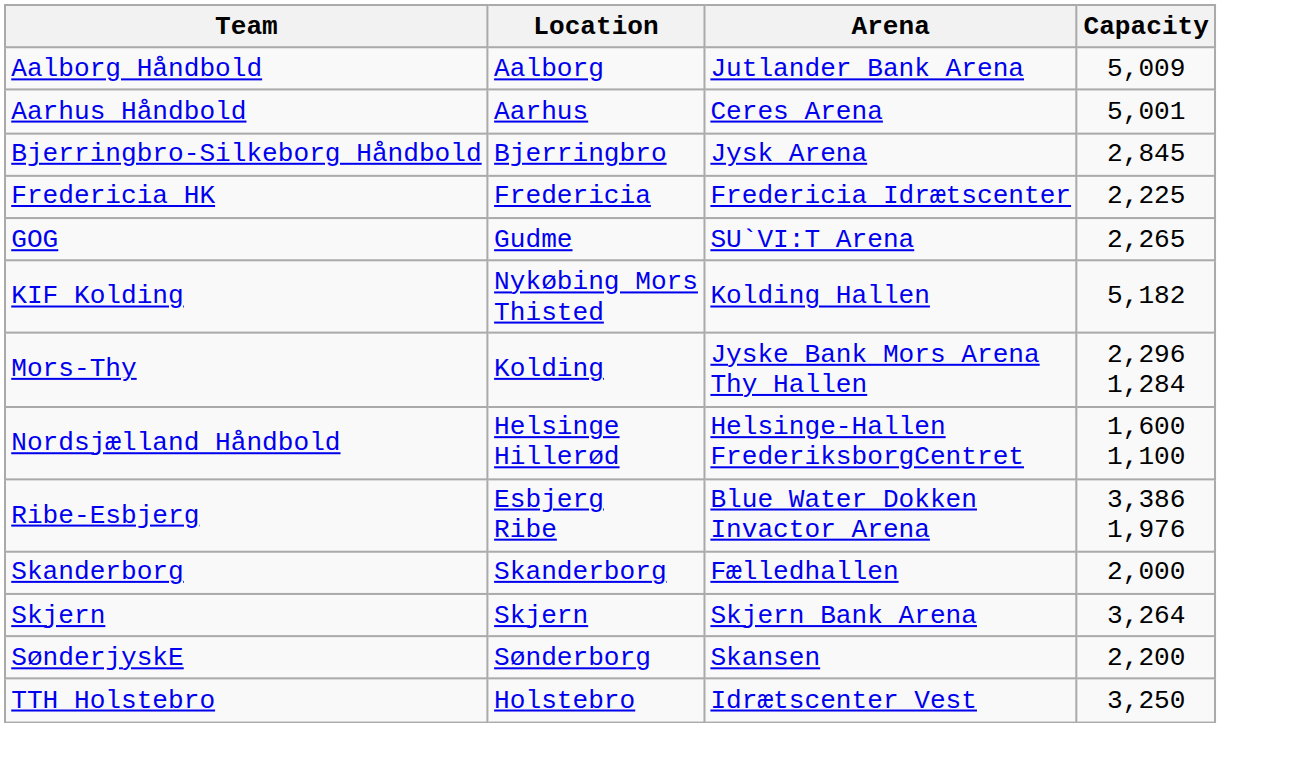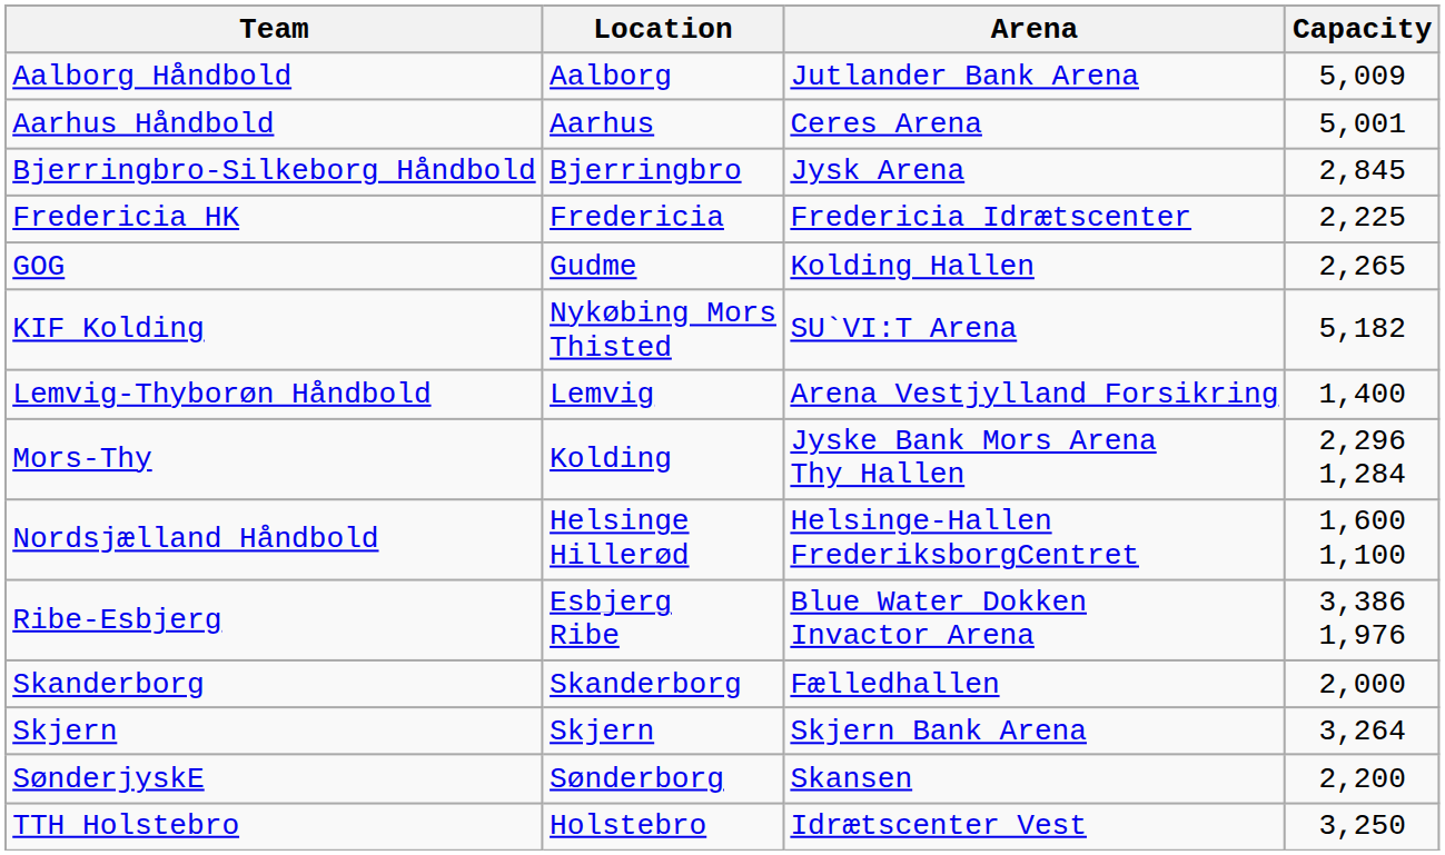 <table class="wikitable sortable" style="text-align: left;">
 <tr>
 <th>Team</th>
 <th>Location</th>
 <th>Arena</th>
 <th>Capacity</th>
 </tr>
 <tr>
 <td><a href='#'>Aalborg Håndbold</a></td>
 <td><a href='#'>Aalborg</a></td>
 <td><a href='#'>Jutlander Bank Arena</a></td>
 <td align="center">5,009</td>
 </tr>
 <tr>
 <td><a href='#'>Aarhus Håndbold</a></td>
 <td><a href='#'>Aarhus</a></td>
 <td><a href='#'>Ceres Arena</a></td>
 <td align="center">5,001</td>
 </tr>
 <tr>
 <td><a href='#'>Bjerringbro-Silkeborg Håndbold</a></td>
 <td><a href='#'>Bjerringbro</a></td>
 <td><a href='#'>Jysk Arena</a></td>
 <td align="center">2,845</td>
 </tr>
 <tr>
 <td><a href='#'>Fredericia HK</a></td>
 <td><a href='#'>Fredericia</a></td>
 <td><a href='#'>Fredericia Idrætscenter</a></td>
 <td align="center">2,225</td>
 </tr>
 <tr>
 <td><a href='#'>GOG</a></td>
 <td><a href='#'>Gudme</a></td>
-<td><a href='#'>SU`VI:T Arena</a></td>
+<td><a href='#'>Kolding Hallen</a></td>
 <td align="center">2,265</td>
 </tr>
 <tr>
 <td><a href='#'>KIF Kolding</a></td>
 <td><a href='#'>Nykøbing Mors</a><br><a href='#'>Thisted</a></td>
-<td><a href='#'>Kolding Hallen</a></td>
+<td><a href='#'>SU`VI:T Arena</a></td>
 <td align="center">5,182</td>
+</tr>
+<tr>
+<td><a href='#'>Lemvig-Thyborøn Håndbold</a></td>
+<td><a href='#'>Lemvig</a></td>
+<td><a href='#'>Arena Vestjylland Forsikring</a></td>
+<td align="center">1,400</td>
 </tr>
 <tr>
 <td><a href='#'>Mors-Thy</a></td>
 <td><a href='#'>Kolding</a></td>
 <td><a href='#'>Jyske Bank Mors Arena</a><br><a href='#'>Thy Hallen</a></td>
 <td align="center">2,296<br>1,284</td>
 </tr>
 <tr>
 <td><a href='#'>Nordsjælland Håndbold</a></td>
 <td><a href='#'>Helsinge</a><br><a href='#'>Hillerød</a></td>
 <td><a href='#'>Helsinge-Hallen</a><br><a href='#'>FrederiksborgCentret</a></td>
 <td align="center">1,600<br>1,100</td>
 </tr>
 <tr>
 <td><a href='#'>Ribe-Esbjerg</a></td>
 <td><a href='#'>Esbjerg</a><br><a href='#'>Ribe</a></td>
 <td><a href='#'>Blue Water Dokken</a><br><a href='#'>Invactor Arena</a></td>
 <td align="center">3,386<br>1,976</td>
 </tr>
 <tr>
 <td><a href='#'>Skanderborg</a></td>
 <td><a href='#'>Skanderborg</a></td>
 <td><a href='#'>Fælledhallen</a></td>
 <td align="center">2,000</td>
 </tr>
 <tr>
 <td><a href='#'>Skjern</a></td>
 <td><a href='#'>Skjern</a></td>
 <td><a href='#'>Skjern Bank Arena</a></td>
 <td align="center">3,264</td>
 </tr>
 <tr>
 <td><a href='#'>SønderjyskE</a></td>
 <td><a href='#'>Sønderborg</a></td>
 <td><a href='#'>Skansen</a></td>
 <td align="center">2,200</td>
 </tr>
 <tr>
 <td><a href='#'>TTH Holstebro</a></td>
 <td><a href='#'>Holstebro</a></td>
 <td><a href='#'>Idrætscenter Vest</a></td>
 <td align="center">3,250</td>
 </tr>
 </table>
